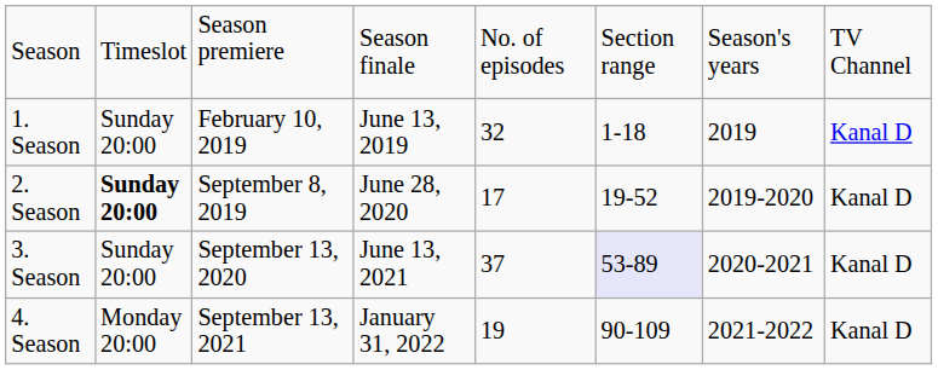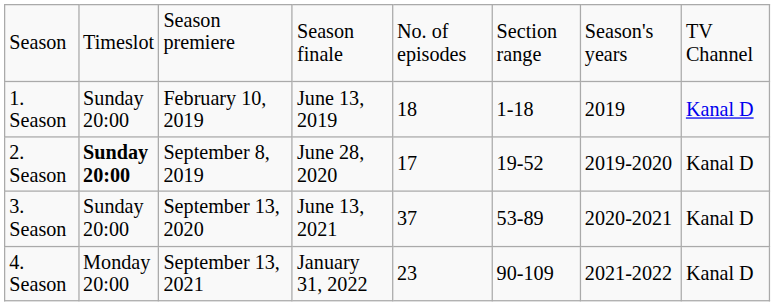 <table class="wikitable">
 <tr>
 <td>Season</td>
 <td>Timeslot</td>
 <td>Season premiere           </td>
 <td>Season finale</td>
 <td>No. of episodes</td>
 <td>Section range</td>
 <td>Season's years   </td>
 <td>TV Channel</td>
 </tr>
 <tr>
 <td>1. Season</td>
 <td>Sunday<br>20:00</td>
 <td>February 10, 2019</td>
 <td>June 13, 2019</td>
-<td>32</td>
+<td>18</td>
 <td>1-18</td>
 <td>2019</td>
 <td><a href='#'>Kanal D</a></td>
 </tr>
 <tr>
 <td>2. Season</td>
 <td><strong>Sunday<br>20:00</strong></td>
 <td>September 8, 2019</td>
 <td>June 28, 2020</td>
 <td>17</td>
 <td>19-52</td>
 <td>2019-2020</td>
 <td>Kanal D</td>
 </tr>
 <tr>
 <td>3. Season</td>
 <td>Sunday<br>20:00</td>
 <td>September 13, 2020</td>
 <td>June 13, 2021</td>
 <td>37</td>
-<td style="background: lavender;">53-89</td>
+<td>53-89</td>
 <td>2020-2021</td>
 <td>Kanal D</td>
 </tr>
 <tr>
 <td>4. Season</td>
 <td>Monday<br>20:00</td>
 <td>September 13, 2021</td>
 <td>January 31, 2022</td>
-<td>19</td>
+<td>23</td>
 <td>90-109</td>
 <td>2021-2022</td>
 <td>Kanal D</td>
 </tr>
 </table>
